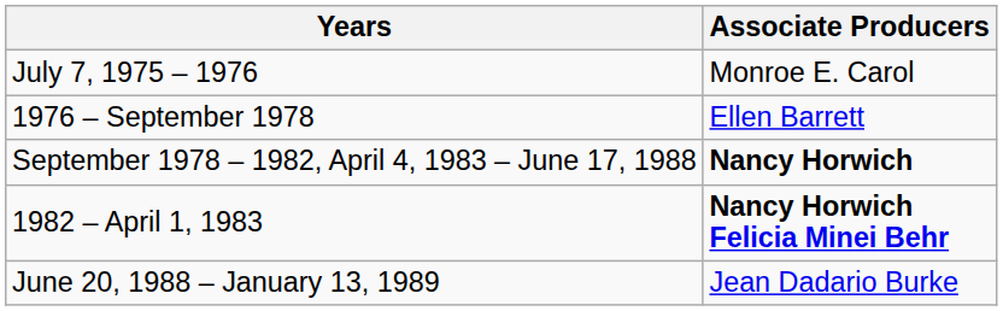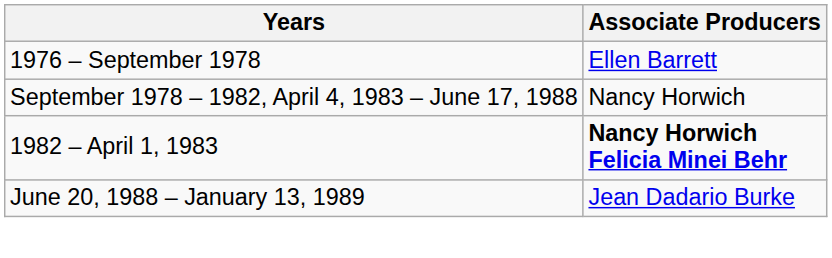 <table class="wikitable">
 <tr>
 <th>Years</th>
 <th>Associate Producers</th>
-</tr>
-<tr>
-<td>July 7, 1975 – 1976</td>
-<td>Monroe E. Carol</td>
 </tr>
 <tr>
 <td>1976 – September 1978</td>
 <td><a href='#'>Ellen Barrett</a></td>
 </tr>
 <tr>
 <td>September 1978 – 1982, April 4, 1983 – June 17, 1988</td>
-<td><strong>Nancy Horwich</strong></td>
+<td>Nancy Horwich</td>
 </tr>
 <tr>
 <td>1982 – April 1, 1983</td>
 <td><strong>Nancy Horwich<br><a href='#'>Felicia Minei Behr</a></strong></td>
 </tr>
 <tr>
 <td>June 20, 1988 – January 13, 1989</td>
 <td><a href='#'>Jean Dadario Burke</a></td>
 </tr>
 </table>
